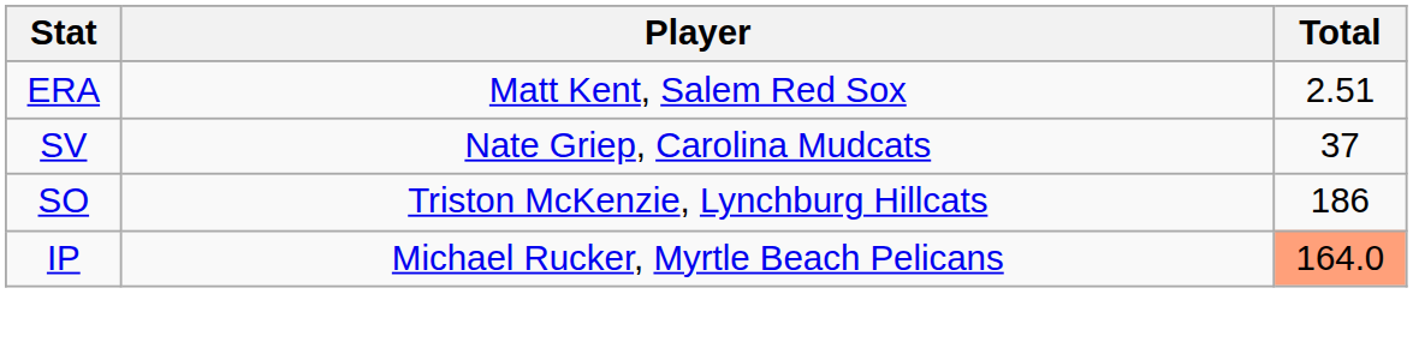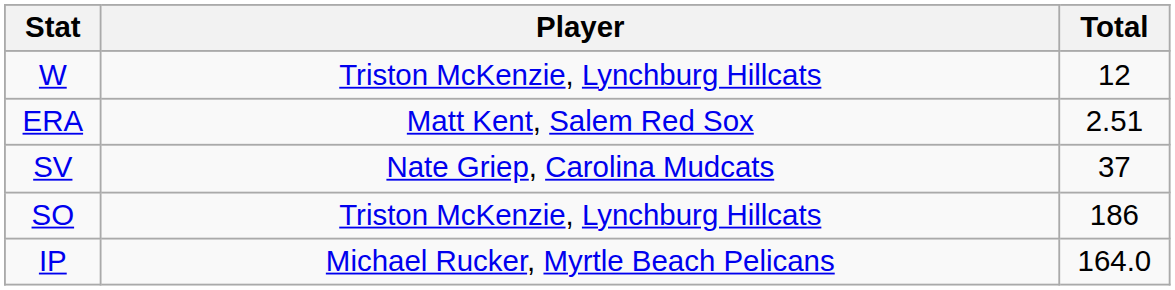 <table class="wikitable" width="40%" style="text-align:center;">
 <tr>
 <th width="5%">Stat</th>
 <th width="60%">Player</th>
 <th width="5%">Total</th>
+</tr>
+<tr>
+<td><a href='#'>W</a></td>
+<td><a href='#'>Triston McKenzie</a>, <a href='#'>Lynchburg Hillcats</a></td>
+<td>12</td>
 </tr>
 <tr>
 <td><a href='#'>ERA</a></td>
 <td><a href='#'>Matt Kent</a>, <a href='#'>Salem Red Sox</a></td>
 <td>2.51</td>
 </tr>
 <tr>
 <td><a href='#'>SV</a></td>
 <td><a href='#'>Nate Griep</a>, <a href='#'>Carolina Mudcats</a></td>
 <td>37</td>
 </tr>
 <tr>
 <td><a href='#'>SO</a></td>
 <td><a href='#'>Triston McKenzie</a>, <a href='#'>Lynchburg Hillcats</a></td>
 <td>186</td>
 </tr>
 <tr>
 <td><a href='#'>IP</a></td>
 <td><a href='#'>Michael Rucker</a>, <a href='#'>Myrtle Beach Pelicans</a></td>
-<td style="background: lightsalmon;">164.0</td>
+<td>164.0</td>
 </tr>
 </table>
